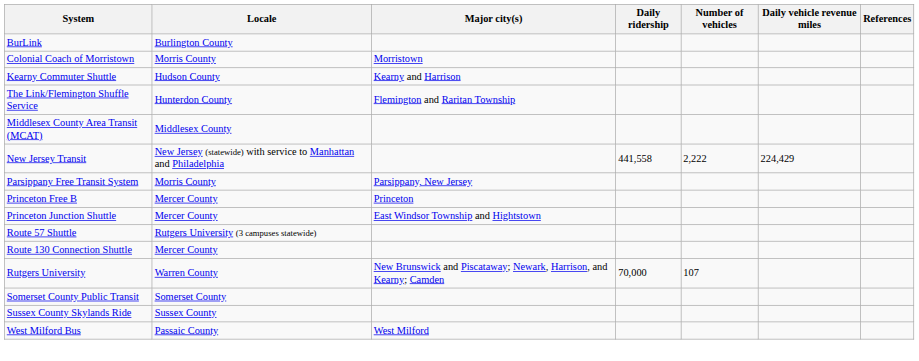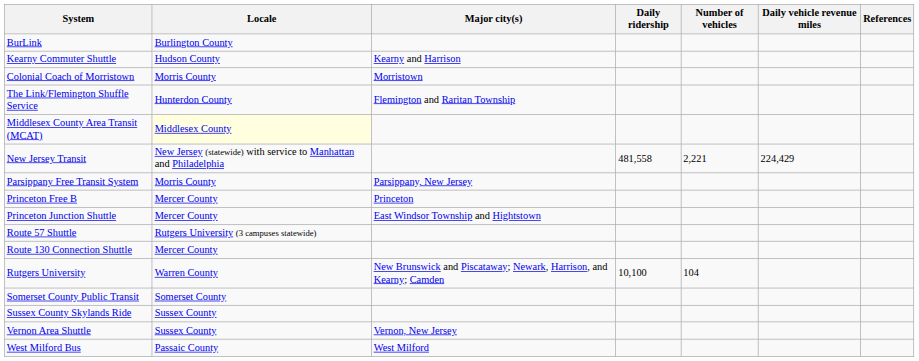 <table class="wikitable sortable" style="font-size: 90%; width: 100%">
 <tr>
 <th>System</th>
 <th>Locale</th>
 <th>Major city(s)</th>
 <th>Daily ridership</th>
 <th>Number of vehicles</th>
 <th>Daily vehicle revenue miles</th>
 <th>References</th>
 </tr>
 <tr>
 <td><a href='#'>BurLink</a></td>
 <td><a href='#'>Burlington County</a></td>
 <td></td>
 <td></td>
 <td></td>
 <td></td>
 <td></td>
 </tr>
 <tr>
-<td><a href='#'>Colonial Coach of Morristown</a></td>
-<td><a href='#'>Morris County</a></td>
-<td><a href='#'>Morristown</a></td>
+<td><a href='#'>Kearny Commuter Shuttle</a></td>
+<td><a href='#'>Hudson County</a></td>
+<td><a href='#'>Kearny</a> and <a href='#'>Harrison</a></td>
 <td></td>
 <td></td>
 <td></td>
 <td></td>
 </tr>
 <tr>
-<td><a href='#'>Kearny Commuter Shuttle</a></td>
-<td><a href='#'>Hudson County</a></td>
-<td><a href='#'>Kearny</a> and <a href='#'>Harrison</a></td>
+<td><a href='#'>Colonial Coach of Morristown</a></td>
+<td><a href='#'>Morris County</a></td>
+<td><a href='#'>Morristown</a></td>
 <td></td>
 <td></td>
 <td></td>
 <td></td>
 </tr>
 <tr>
 <td><a href='#'>The Link/Flemington Shuffle Service</a></td>
 <td><a href='#'>Hunterdon County</a></td>
 <td><a href='#'>Flemington</a> and <a href='#'>Raritan Township</a></td>
 <td></td>
 <td></td>
 <td></td>
 <td></td>
 </tr>
 <tr>
 <td><a href='#'>Middlesex County Area Transit (MCAT)</a></td>
-<td><a href='#'>Middlesex County</a></td>
+<td style="background: lightyellow;"><a href='#'>Middlesex County</a></td>
 <td></td>
 <td></td>
 <td></td>
 <td></td>
 <td></td>
 </tr>
 <tr>
 <td><a href='#'>New Jersey Transit</a></td>
 <td><a href='#'>New Jersey</a> <small>(statewide)</small> with service to <a href='#'>Manhattan</a> and <a href='#'>Philadelphia</a></td>
 <td></td>
-<td>441,558</td>
-<td>2,222</td>
+<td>481,558</td>
+<td>2,221</td>
 <td>224,429</td>
 <td></td>
 </tr>
 <tr>
 <td><a href='#'>Parsippany Free Transit System</a></td>
 <td><a href='#'>Morris County</a></td>
 <td><a href='#'>Parsippany, New Jersey</a></td>
 <td></td>
 <td></td>
 <td></td>
 <td></td>
 </tr>
 <tr>
 <td><a href='#'>Princeton Free B</a></td>
 <td><a href='#'>Mercer County</a></td>
 <td><a href='#'>Princeton</a></td>
 <td></td>
 <td></td>
 <td></td>
 <td></td>
 </tr>
 <tr>
 <td><a href='#'>Princeton Junction Shuttle</a></td>
 <td><a href='#'>Mercer County</a></td>
 <td><a href='#'>East Windsor Township</a> and <a href='#'>Hightstown</a></td>
 <td></td>
 <td></td>
 <td></td>
 <td></td>
 </tr>
 <tr>
 <td><a href='#'>Route 57 Shuttle</a></td>
 <td><a href='#'>Rutgers University</a> <small>(3 campuses statewide)</small></td>
 <td></td>
 <td></td>
 <td></td>
 <td></td>
 <td></td>
 </tr>
 <tr>
 <td><a href='#'>Route 130 Connection Shuttle</a></td>
 <td><a href='#'>Mercer County</a></td>
 <td></td>
 <td></td>
 <td></td>
 <td></td>
 <td></td>
 </tr>
 <tr>
 <td><a href='#'>Rutgers University</a></td>
 <td><a href='#'>Warren County</a></td>
 <td><a href='#'>New Brunswick</a> and <a href='#'>Piscataway</a>; <a href='#'>Newark</a>, <a href='#'>Harrison</a>, and <a href='#'>Kearny</a>; <a href='#'>Camden</a></td>
-<td>70,000</td>
-<td>107</td>
+<td>10,100</td>
+<td>104</td>
 <td></td>
 <td></td>
 </tr>
 <tr>
 <td><a href='#'>Somerset County Public Transit</a></td>
 <td><a href='#'>Somerset County</a></td>
 <td></td>
 <td></td>
 <td></td>
 <td></td>
 <td></td>
 </tr>
 <tr>
 <td><a href='#'>Sussex County Skylands Ride</a></td>
 <td><a href='#'>Sussex County</a></td>
 <td></td>
 <td></td>
 <td></td>
 <td></td>
 <td></td>
 </tr>
 <tr>
+<td><a href='#'>Vernon Area Shuttle</a></td>
+<td><a href='#'>Sussex County</a></td>
+<td><a href='#'>Vernon, New Jersey</a></td>
+<td></td>
+<td></td>
+<td></td>
+<td></td>
+</tr>
+<tr>
 <td><a href='#'>West Milford Bus</a></td>
 <td><a href='#'>Passaic County</a></td>
 <td><a href='#'>West Milford</a></td>
 <td></td>
 <td></td>
 <td></td>
 <td></td>
 </tr>
 </table>
